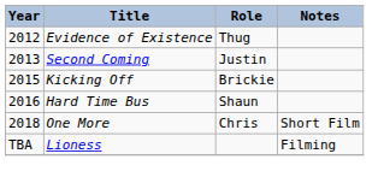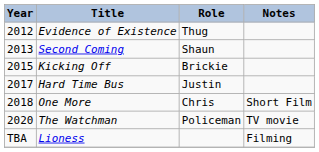 <table class="wikitable">
 <tr>
 <th style="background:#B0C4DE;">Year</th>
 <th style="background:#B0C4DE;">Title</th>
 <th style="background:#B0C4DE;">Role</th>
 <th style="background:#B0C4DE;">Notes</th>
 </tr>
 <tr>
 <td>2012</td>
 <td><em>Evidence of Existence</em></td>
 <td>Thug</td>
 <td></td>
 </tr>
 <tr>
 <td>2013</td>
 <td><em><a href='#'>Second Coming</a></em></td>
-<td>Justin</td>
+<td>Shaun</td>
 <td></td>
 </tr>
 <tr>
 <td>2015</td>
 <td><em>Kicking Off</em></td>
 <td>Brickie</td>
 <td></td>
 </tr>
 <tr>
-<td>2016</td>
+<td>2017</td>
 <td><em>Hard Time Bus</em></td>
-<td>Shaun</td>
+<td>Justin</td>
 <td></td>
 </tr>
 <tr>
 <td>2018</td>
 <td><em>One More</em></td>
 <td>Chris</td>
 <td>Short Film</td>
+</tr>
+<tr>
+<td>2020</td>
+<td><em>The Watchman</em></td>
+<td>Policeman</td>
+<td>TV movie</td>
 </tr>
 <tr>
 <td>TBA</td>
 <td><em><a href='#'>Lioness</a></em></td>
 <td></td>
 <td>Filming</td>
 </tr>
 <tr>
 </tr>
 </table>
